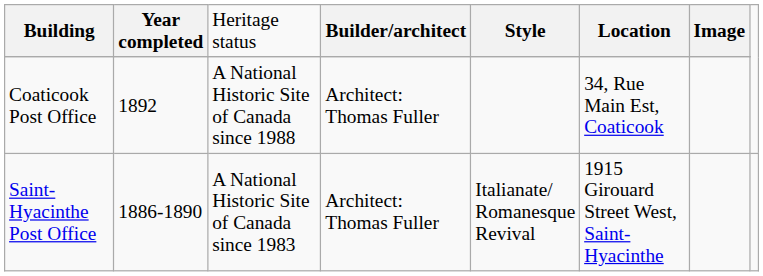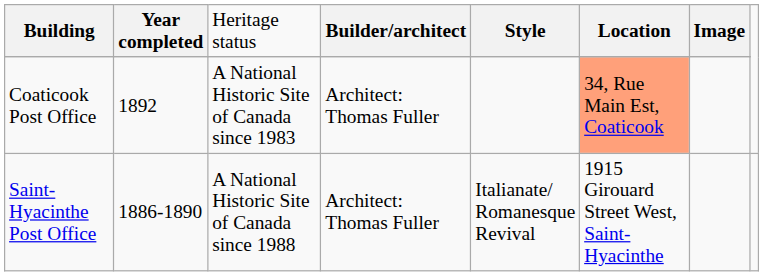 <table class="wikitable" style="margin:1em auto;">
 <tr>
 <th width=20%>Building</th>
 <th width=5%>Year completed</th>
 <td width=25%>Heritage status</td>
 <th width=20%>Builder/architect</th>
 <th width=5%>Style</th>
 <th width=20%>Location</th>
 <th width=5%>Image</th>
 </tr>
 <tr>
 </tr>
 <tr>
 <td>Coaticook Post Office</td>
 <td>1892</td>
-<td>A National Historic Site of Canada since 1988</td>
+<td>A National Historic Site of Canada since 1983</td>
 <td>Architect: Thomas Fuller</td>
 <td></td>
-<td>34, Rue Main Est, <a href='#'>Coaticook</a></td>
+<td style="background: lightsalmon;">34, Rue Main Est, <a href='#'>Coaticook</a></td>
 <td></td>
 </tr>
 <tr>
 <td><a href='#'>Saint-Hyacinthe Post Office</a></td>
 <td>1886-1890</td>
-<td>A National Historic Site of Canada since 1983</td>
+<td>A National Historic Site of Canada since 1988</td>
 <td>Architect: Thomas Fuller</td>
 <td>Italianate/ Romanesque Revival</td>
 <td>1915 Girouard Street West,<br><a href='#'>Saint-Hyacinthe</a></td>
 <td></td>
 <td></td>
 </tr>
 </table>
